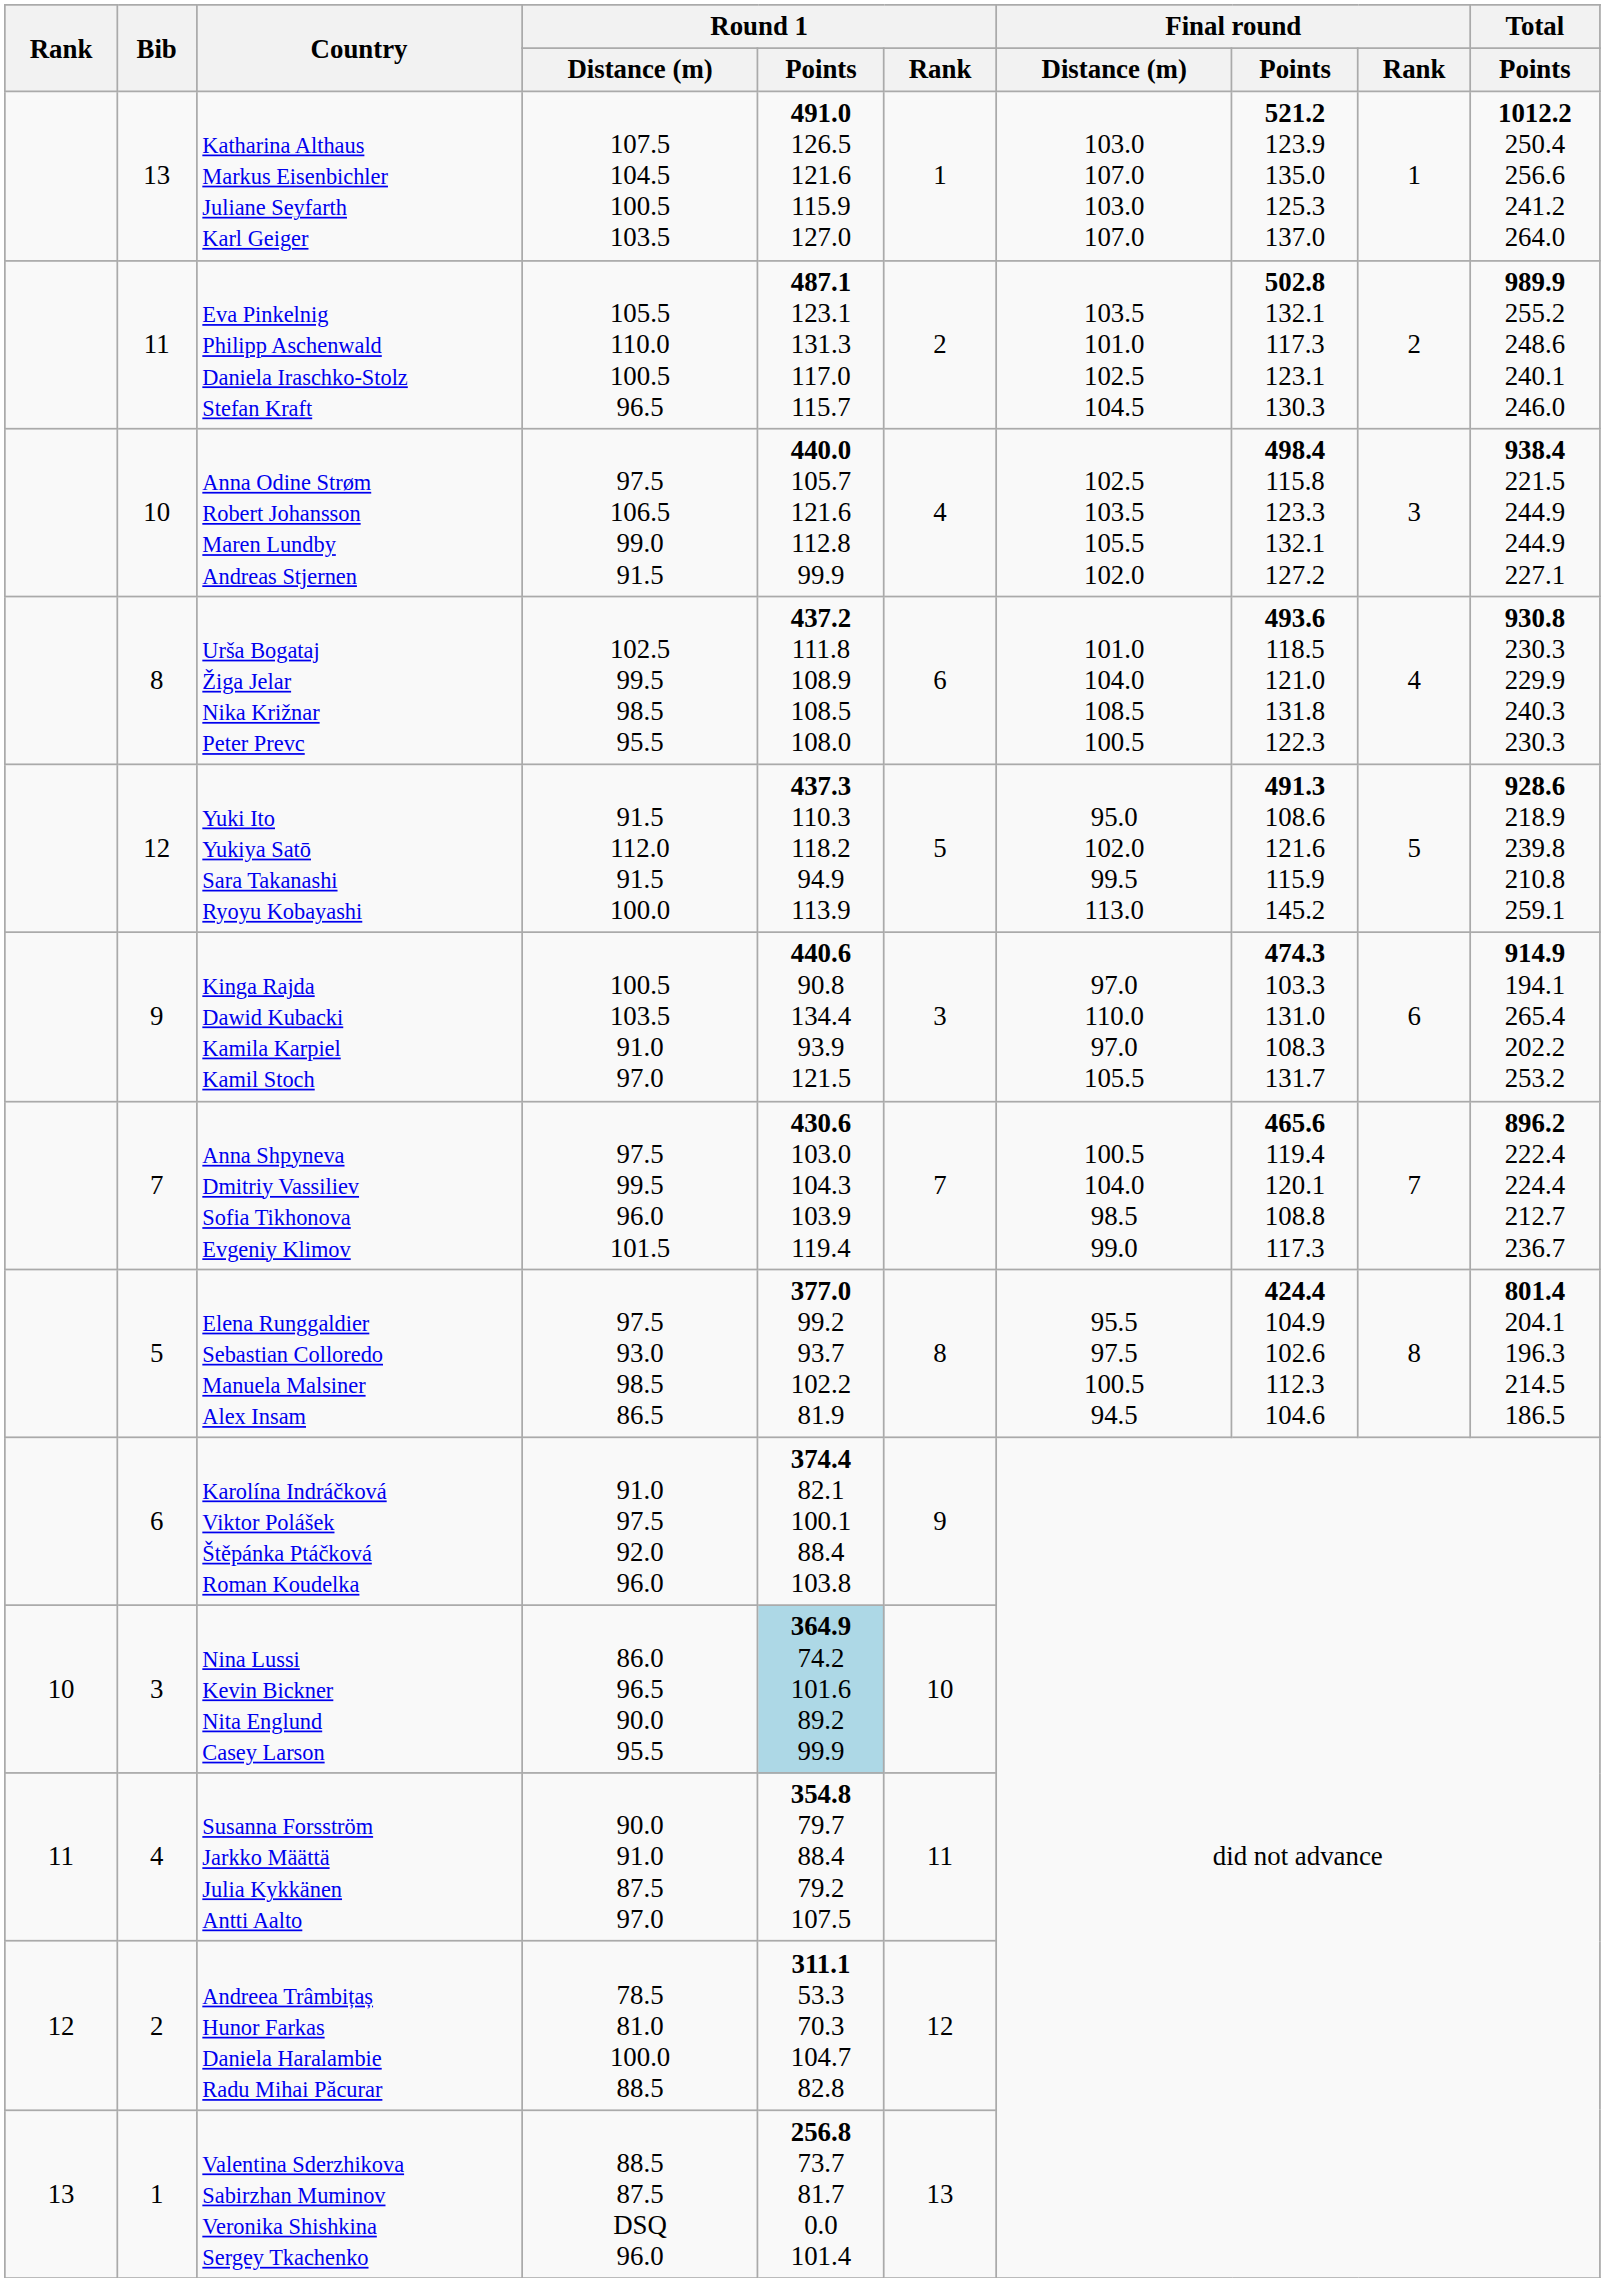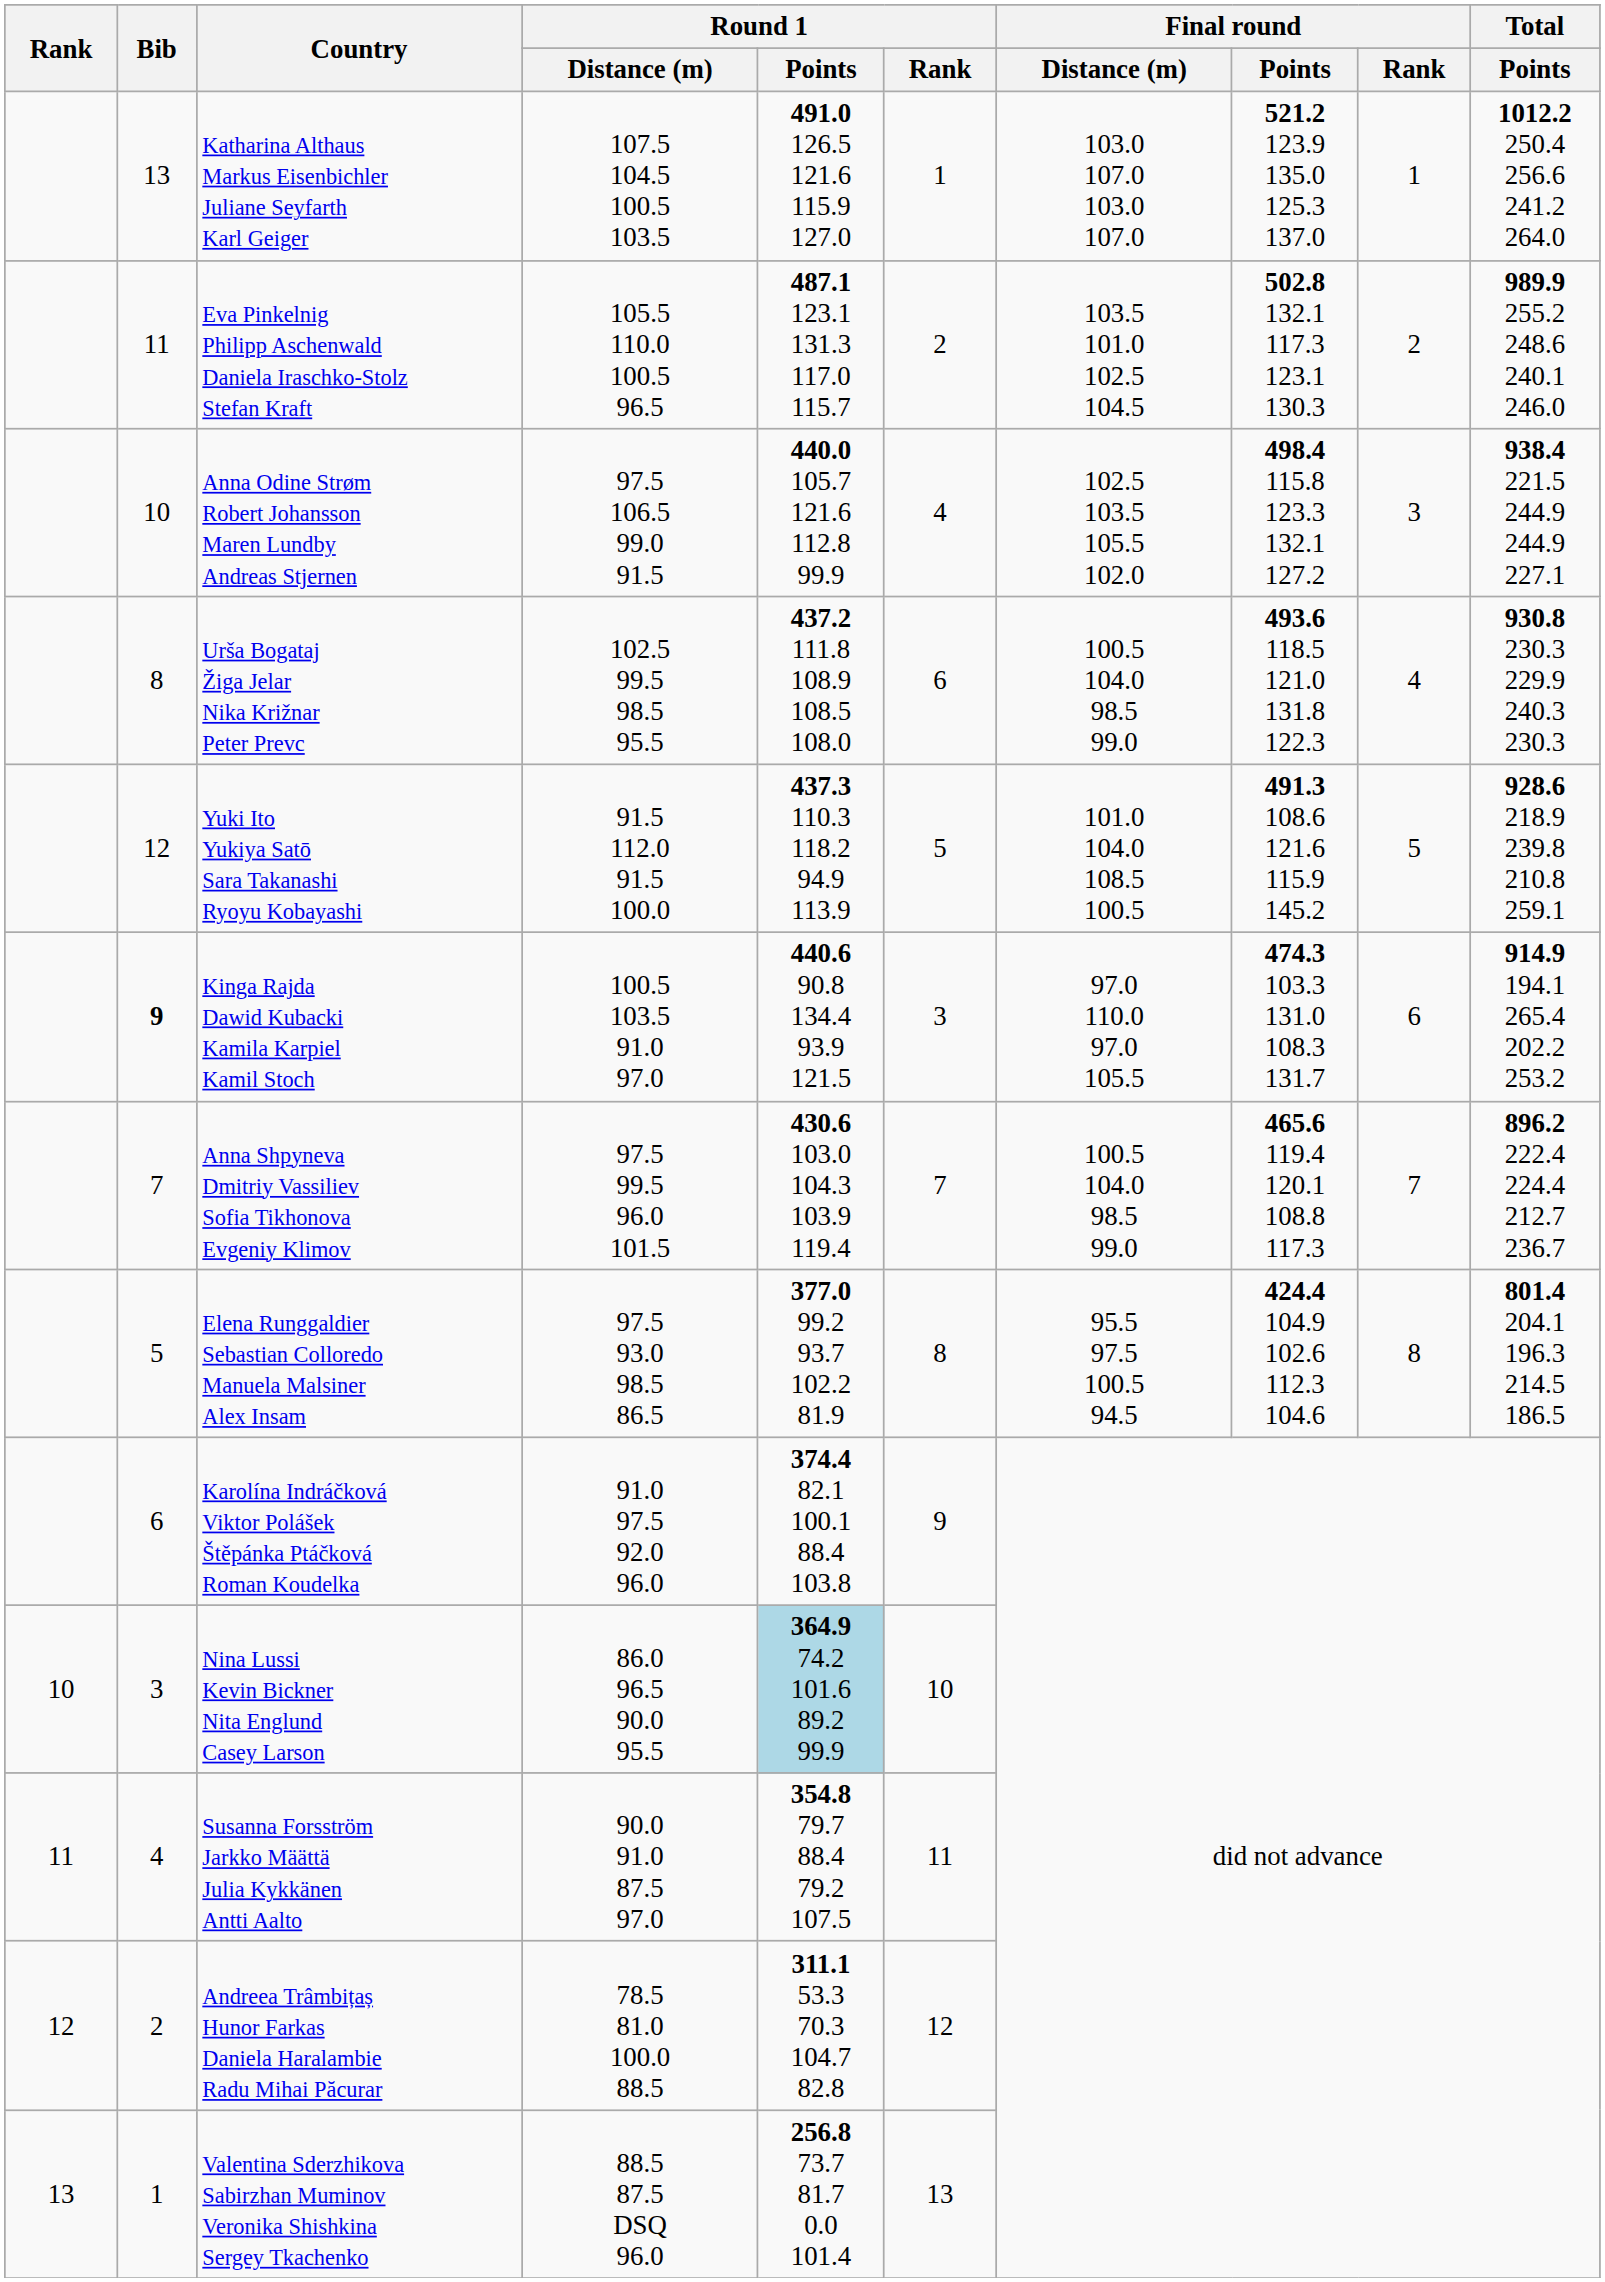 <table class="wikitable sortable" style="text-align:center;font-size:97%" width=73%>
 <tr>
 <th rowspan=2>Rank</th>
 <th rowspan=2>Bib</th>
 <th rowspan=2>Country</th>
 <th colspan=3>Round 1</th>
 <th colspan=3>Final round</th>
 <th>Total</th>
 </tr>
 <tr>
 <th>Distance (m)</th>
 <th>Points</th>
 <th>Rank</th>
 <th>Distance (m)</th>
 <th>Points</th>
 <th>Rank</th>
 <th>Points</th>
 </tr>
 <tr>
 <td></td>
 <td>13</td>
 <td align=left><br><small><a href='#'>Katharina Althaus</a><br><a href='#'>Markus Eisenbichler</a><br><a href='#'>Juliane Seyfarth</a><br><a href='#'>Karl Geiger</a></small></td>
 <td><br>107.5<br>104.5<br>100.5<br>103.5</td>
 <td><strong>491.0</strong><br>126.5<br>121.6<br>115.9<br>127.0</td>
 <td>1</td>
 <td><br>103.0<br>107.0<br>103.0<br>107.0</td>
 <td><strong>521.2</strong><br>123.9<br>135.0<br>125.3<br>137.0</td>
 <td>1</td>
 <td><strong>1012.2</strong><br>250.4<br>256.6<br>241.2<br>264.0</td>
 </tr>
 <tr>
 <td></td>
 <td>11</td>
 <td align=left><br><small><a href='#'>Eva Pinkelnig</a><br><a href='#'>Philipp Aschenwald</a><br><a href='#'>Daniela Iraschko-Stolz</a><br><a href='#'>Stefan Kraft</a></small></td>
 <td><br>105.5<br>110.0<br>100.5<br>96.5</td>
 <td><strong>487.1</strong><br>123.1<br>131.3<br>117.0<br>115.7</td>
 <td>2</td>
 <td><br>103.5<br>101.0<br>102.5<br>104.5</td>
 <td><strong>502.8</strong><br>132.1<br>117.3<br>123.1<br>130.3</td>
 <td>2</td>
 <td><strong>989.9</strong><br>255.2<br>248.6<br>240.1<br>246.0</td>
 </tr>
 <tr>
 <td></td>
 <td>10</td>
 <td align=left><br><small><a href='#'>Anna Odine Strøm</a><br><a href='#'>Robert Johansson</a><br><a href='#'>Maren Lundby</a><br><a href='#'>Andreas Stjernen</a></small></td>
 <td><br>97.5<br>106.5<br>99.0<br>91.5</td>
 <td><strong>440.0</strong><br>105.7<br>121.6<br>112.8<br>99.9</td>
 <td>4</td>
 <td><br>102.5<br>103.5<br>105.5<br>102.0</td>
 <td><strong>498.4</strong><br>115.8<br>123.3<br>132.1<br>127.2</td>
 <td>3</td>
 <td><strong>938.4</strong><br>221.5<br>244.9<br>244.9<br>227.1</td>
 </tr>
 <tr>
 <td></td>
 <td>8</td>
 <td align=left><br><small><a href='#'>Urša Bogataj</a><br><a href='#'>Žiga Jelar</a><br><a href='#'>Nika Križnar</a><br><a href='#'>Peter Prevc</a></small></td>
 <td><br>102.5<br>99.5<br>98.5<br>95.5</td>
 <td><strong>437.2</strong><br>111.8<br>108.9<br>108.5<br>108.0</td>
 <td>6</td>
-<td><br>101.0<br>104.0<br>108.5<br>100.5</td>
+<td><br>100.5<br>104.0<br>98.5<br>99.0</td>
 <td><strong>493.6</strong><br>118.5<br>121.0<br>131.8<br>122.3</td>
 <td>4</td>
 <td><strong>930.8</strong><br>230.3<br>229.9<br>240.3<br>230.3</td>
 </tr>
 <tr>
 <td></td>
 <td>12</td>
 <td align=left><br><small><a href='#'>Yuki Ito</a><br><a href='#'>Yukiya Satō</a><br><a href='#'>Sara Takanashi</a><br><a href='#'>Ryoyu Kobayashi</a></small></td>
 <td><br>91.5<br>112.0<br>91.5<br>100.0</td>
 <td><strong>437.3</strong><br>110.3<br>118.2<br>94.9<br>113.9</td>
 <td>5</td>
-<td><br>95.0<br>102.0<br>99.5<br>113.0</td>
+<td><br>101.0<br>104.0<br>108.5<br>100.5</td>
 <td><strong>491.3</strong><br>108.6<br>121.6<br>115.9<br>145.2</td>
 <td>5</td>
 <td><strong>928.6</strong><br>218.9<br>239.8<br>210.8<br>259.1</td>
 </tr>
 <tr>
 <td></td>
-<td>9</td>
+<td><strong>9</strong></td>
 <td align=left><br><small><a href='#'>Kinga Rajda</a><br><a href='#'>Dawid Kubacki</a><br><a href='#'>Kamila Karpiel</a><br><a href='#'>Kamil Stoch</a></small></td>
 <td><br>100.5<br>103.5<br>91.0<br>97.0</td>
 <td><strong>440.6</strong><br>90.8<br>134.4<br>93.9<br>121.5</td>
 <td>3</td>
 <td><br>97.0<br>110.0<br>97.0<br>105.5</td>
 <td><strong>474.3</strong><br>103.3<br>131.0<br>108.3<br>131.7</td>
 <td>6</td>
 <td><strong>914.9</strong><br>194.1<br>265.4<br>202.2<br>253.2</td>
 </tr>
 <tr>
 <td></td>
 <td>7</td>
 <td align=left><br><small><a href='#'>Anna Shpyneva</a><br><a href='#'>Dmitriy Vassiliev</a><br><a href='#'>Sofia Tikhonova</a><br><a href='#'>Evgeniy Klimov</a></small></td>
 <td><br>97.5<br>99.5<br>96.0<br>101.5</td>
 <td><strong>430.6</strong><br>103.0<br>104.3<br>103.9<br>119.4</td>
 <td>7</td>
 <td><br>100.5<br>104.0<br>98.5<br>99.0</td>
 <td><strong>465.6</strong><br>119.4<br>120.1<br>108.8<br>117.3</td>
 <td>7</td>
 <td><strong>896.2</strong><br>222.4<br>224.4<br>212.7<br>236.7</td>
 </tr>
 <tr>
 <td></td>
 <td>5</td>
 <td align=left><br><small><a href='#'>Elena Runggaldier</a><br><a href='#'>Sebastian Colloredo</a><br><a href='#'>Manuela Malsiner</a><br><a href='#'>Alex Insam</a></small></td>
 <td><br>97.5<br>93.0<br>98.5<br>86.5</td>
 <td><strong>377.0</strong><br>99.2<br>93.7<br>102.2<br>81.9</td>
 <td>8</td>
 <td><br>95.5<br>97.5<br>100.5<br>94.5</td>
 <td><strong>424.4</strong><br>104.9<br>102.6<br>112.3<br>104.6</td>
 <td>8</td>
 <td><strong>801.4</strong><br>204.1<br>196.3<br>214.5<br>186.5</td>
 </tr>
 <tr>
 <td></td>
 <td>6</td>
 <td align=left><br><small><a href='#'>Karolína Indráčková</a><br><a href='#'>Viktor Polášek</a><br><a href='#'>Štěpánka Ptáčková</a><br><a href='#'>Roman Koudelka</a></small></td>
 <td><br>91.0<br>97.5<br>92.0<br>96.0</td>
 <td><strong>374.4</strong><br>82.1<br>100.1<br>88.4<br>103.8</td>
 <td>9</td>
 <td colspan=4 rowspan=5>did not advance</td>
 </tr>
 <tr>
 <td>10</td>
 <td>3</td>
 <td align=left><br><small><a href='#'>Nina Lussi</a><br><a href='#'>Kevin Bickner</a><br><a href='#'>Nita Englund</a><br><a href='#'>Casey Larson</a></small></td>
 <td><br>86.0<br>96.5<br>90.0<br>95.5</td>
 <td style="background: lightblue;"><strong>364.9</strong><br>74.2<br>101.6<br>89.2<br>99.9</td>
 <td>10</td>
 </tr>
 <tr>
 <td>11</td>
 <td>4</td>
 <td align=left><br><small><a href='#'>Susanna Forsström</a><br><a href='#'>Jarkko Määttä</a><br><a href='#'>Julia Kykkänen</a><br><a href='#'>Antti Aalto</a></small></td>
 <td><br>90.0<br>91.0<br>87.5<br>97.0</td>
 <td><strong>354.8</strong><br>79.7<br>88.4<br>79.2<br>107.5</td>
 <td>11</td>
 </tr>
 <tr>
 <td>12</td>
 <td>2</td>
 <td align=left><br><small><a href='#'>Andreea Trâmbițaș</a><br><a href='#'>Hunor Farkas</a><br><a href='#'>Daniela Haralambie</a><br><a href='#'>Radu Mihai Păcurar</a></small></td>
 <td><br>78.5<br>81.0<br>100.0<br>88.5</td>
 <td><strong>311.1</strong><br>53.3<br>70.3<br>104.7<br>82.8</td>
 <td>12</td>
 </tr>
 <tr>
 <td>13</td>
 <td>1</td>
 <td align=left><br><small><a href='#'>Valentina Sderzhikova</a><br><a href='#'>Sabirzhan Muminov</a><br><a href='#'>Veronika Shishkina</a><br><a href='#'>Sergey Tkachenko</a></small></td>
 <td><br>88.5<br>87.5<br>DSQ<br>96.0</td>
 <td><strong>256.8</strong><br>73.7<br>81.7<br>0.0<br>101.4</td>
 <td>13</td>
 </tr>
 </table>
